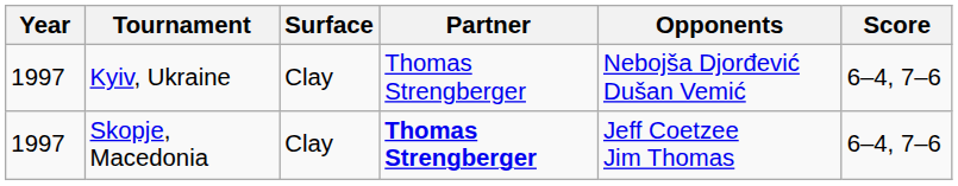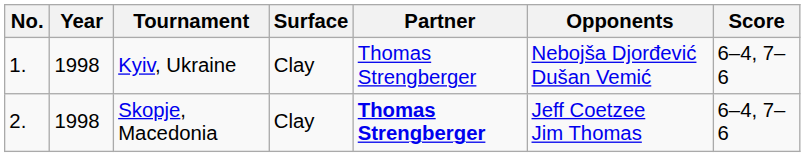 <table class="sortable wikitable" style=font-size:97%>
 <tr>
+<th width=30>No.</th>
 <th width=50>Year</th>
 <th width=140>Tournament</th>
 <th width=50>Surface</th>
 <th width=160>Partner</th>
 <th width=200>Opponents</th>
 <th style="width:80px" class="unsortable">Score</th>
 </tr>
 <tr>
-<td>1997</td>
+<td>1.</td>
+<td>1998</td>
 <td><a href='#'>Kyiv</a>, Ukraine</td>
 <td>Clay</td>
 <td> <a href='#'>Thomas Strengberger</a></td>
 <td> <a href='#'>Nebojša Djorđević</a><br> <a href='#'>Dušan Vemić</a></td>
 <td>6–4, 7–6</td>
 </tr>
 <tr>
-<td>1997</td>
+<td>2.</td>
+<td>1998</td>
 <td><a href='#'>Skopje</a>, Macedonia</td>
 <td>Clay</td>
 <td><strong> <a href='#'>Thomas Strengberger</a></strong></td>
 <td> <a href='#'>Jeff Coetzee</a><br> <a href='#'>Jim Thomas</a></td>
 <td>6–4, 7–6</td>
 </tr>
 </table>
